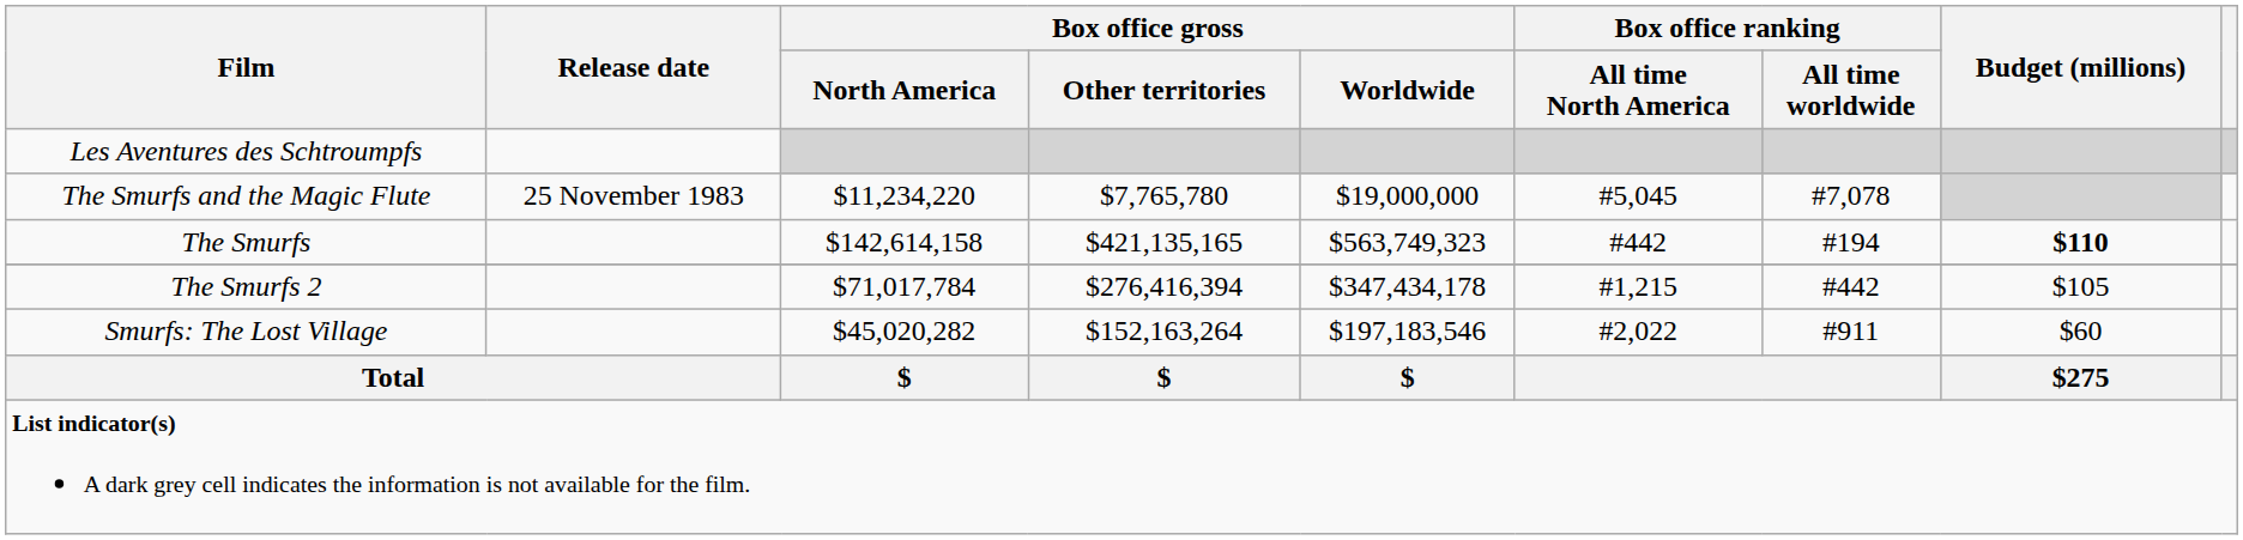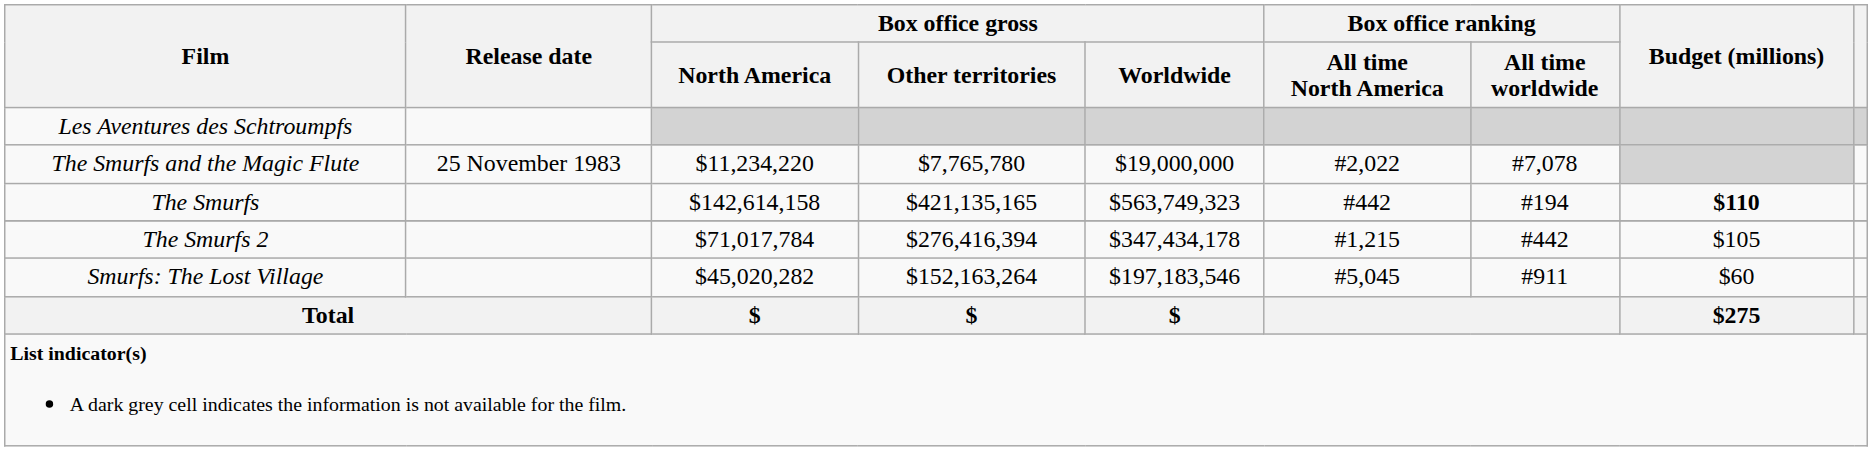 <table class="wikitable sortable" width=99% border="1" style="text-align: center;">
 <tr>
 <th rowspan="2">Film</th>
 <th rowspan="2">Release date</th>
 <th colspan="3">Box office gross</th>
 <th colspan="2">Box office ranking</th>
 <th rowspan="2">Budget (millions)</th>
 <th rowspan="2"></th>
 </tr>
 <tr>
 <th>North America</th>
 <th>Other territories</th>
 <th>Worldwide</th>
 <th>All time<br>North America</th>
 <th>All time<br>worldwide</th>
 </tr>
 <tr>
 <td><em>Les Aventures des Schtroumpfs</em></td>
 <td></td>
 <td style="background:#d3d3d3;"></td>
 <td style="background:#d3d3d3;"></td>
 <td style="background:#d3d3d3;"></td>
 <td style="background:#d3d3d3;"></td>
 <td style="background:#d3d3d3;"></td>
 <td style="background:#d3d3d3;"></td>
 <td style="background:#d3d3d3;"></td>
 </tr>
 <tr>
 <td><em>The Smurfs and the Magic Flute</em></td>
 <td>25 November 1983</td>
 <td>$11,234,220</td>
 <td>$7,765,780</td>
 <td>$19,000,000</td>
-<td>#5,045</td>
+<td>#2,022</td>
 <td>#7,078</td>
 <td style="background:#d3d3d3;"></td>
 <td></td>
 </tr>
 <tr>
 <td><em>The Smurfs</em></td>
 <td></td>
 <td>$142,614,158</td>
 <td>$421,135,165</td>
 <td>$563,749,323</td>
 <td>#442</td>
 <td>#194</td>
 <td><strong>$110</strong></td>
 <td></td>
 </tr>
 <tr>
 </tr>
 <tr>
 <td><em>The Smurfs 2</em></td>
 <td></td>
 <td>$71,017,784</td>
 <td>$276,416,394</td>
 <td>$347,434,178</td>
 <td>#1,215</td>
 <td>#442</td>
 <td>$105</td>
 <td></td>
 </tr>
 <tr>
 <td><em>Smurfs: The Lost Village</em></td>
 <td></td>
 <td>$45,020,282</td>
 <td>$152,163,264</td>
 <td>$197,183,546</td>
-<td>#2,022</td>
+<td>#5,045</td>
 <td>#911</td>
 <td>$60</td>
 <td></td>
 </tr>
 <tr>
 <th colspan="2">Total</th>
 <th>$</th>
 <th>$</th>
 <th>$</th>
 <th colspan="2"></th>
 <th>$275</th>
 <th></th>
 </tr>
 <tr>
 <td colspan="9" style="text-align:left;"><small><strong>List indicator(s)</strong></small><br><ul><li><small>A dark grey cell indicates the information is not available for the film.</small></li></ul></td>
 </tr>
 </table>
